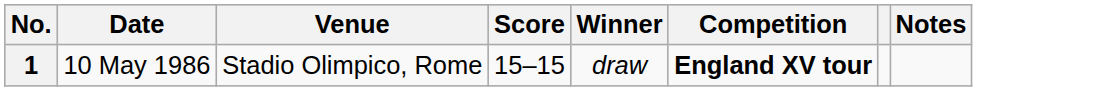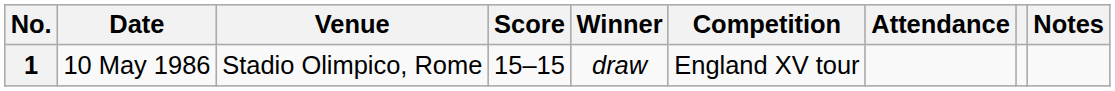 <table class="wikitable sortable">
 <tr>
 <th scope="col">No.</th>
 <th scope="col">Date</th>
 <th scope="col">Venue</th>
 <th scope="col">Score</th>
 <th scope="col">Winner</th>
 <th scope="col">Competition</th>
+<th scope="col">Attendance</th>
 <th scope="col" class="unsortable"></th>
 <th scope="col">Notes</th>
 </tr>
 <tr>
 <th scope="row">1</th>
 <td>10 May 1986</td>
 <td>Stadio Olimpico, Rome</td>
 <td style="text-align:center">15–15</td>
 <td style="text-align:center"><em>draw</em></td>
-<td><strong>England XV tour</strong></td>
+<td>England XV tour</td>
+<td></td>
 <td style="text-align:center"></td>
 <td style="text-align:center"></td>
 </tr>
 </table>
